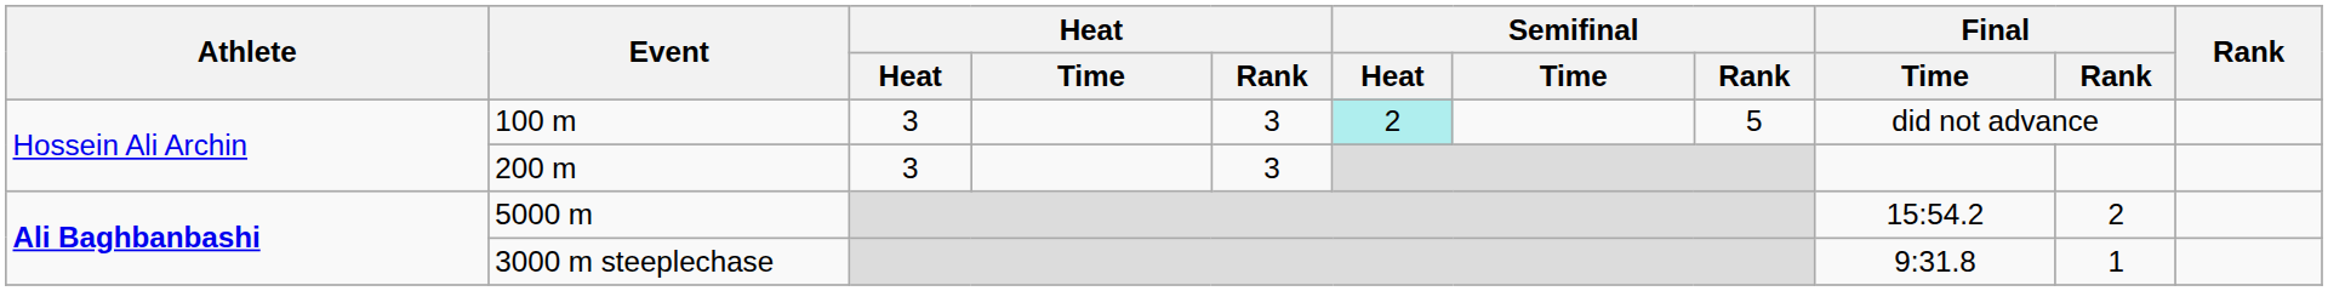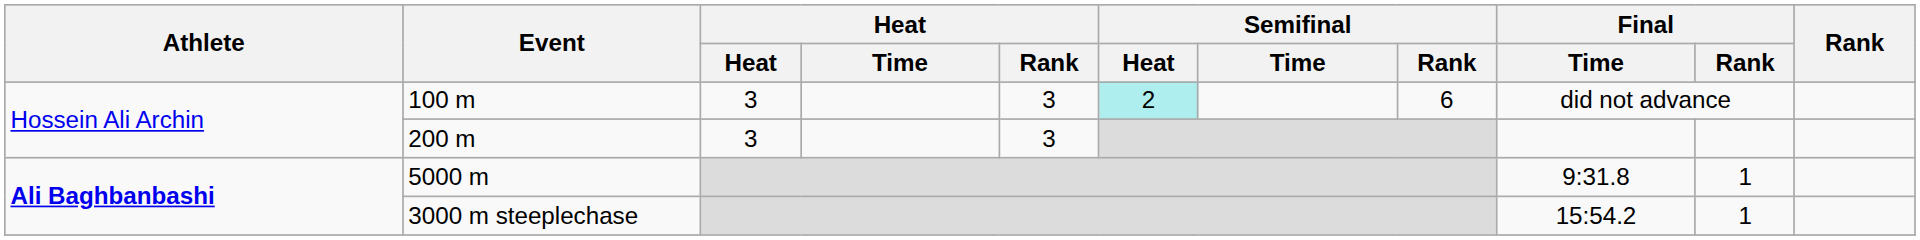 <table class="wikitable" width="90%" style="text-align:center; font-size:90%">
 <tr>
 <th rowspan="2" width="20%">Athlete</th>
 <th rowspan="2" width="15%">Event</th>
 <th colspan="3" width="20%">Heat</th>
 <th colspan="3" width="20%">Semifinal</th>
 <th colspan="2" width="15%">Final</th>
 <th rowspan="2" width="6%">Rank</th>
 </tr>
 <tr>
 <th width="5%">Heat</th>
 <th width="10%">Time</th>
 <th>Rank</th>
 <th width="5%">Heat</th>
 <th width="10%">Time</th>
 <th>Rank</th>
 <th width="10%">Time</th>
 <th>Rank</th>
 </tr>
 <tr>
 <td rowspan=2 align="left"><a href='#'>Hossein Ali Archin</a></td>
 <td align="left">100 m</td>
 <td>3</td>
 <td></td>
 <td>3</td>
 <td style="background: paleturquoise;">2</td>
 <td></td>
-<td>5</td>
+<td>6</td>
 <td colspan=2>did not advance</td>
 <td><strong></strong></td>
 </tr>
 <tr>
 <td align="left">200 m</td>
 <td>3</td>
 <td></td>
 <td>3</td>
 <td colspan=3 bgcolor=#DCDCDC></td>
 <td></td>
 <td></td>
 <td><strong></strong></td>
 </tr>
 <tr>
 <td rowspan=2 align="left"><strong><a href='#'>Ali Baghbanbashi</a></strong></td>
 <td align="left">5000 m</td>
 <td colspan=6 bgcolor=#DCDCDC></td>
-<td>15:54.2</td>
-<td>2</td>
+<td>9:31.8</td>
+<td>1</td>
 <td></td>
 </tr>
 <tr>
 <td align="left">3000 m steeplechase</td>
 <td colspan=6 bgcolor=#DCDCDC></td>
-<td>9:31.8</td>
+<td>15:54.2</td>
 <td>1</td>
 <td></td>
 </tr>
 </table>
